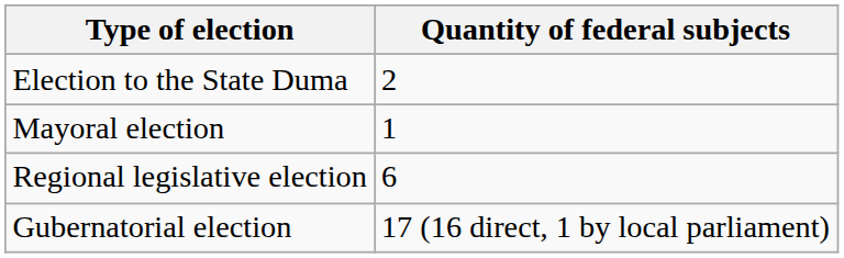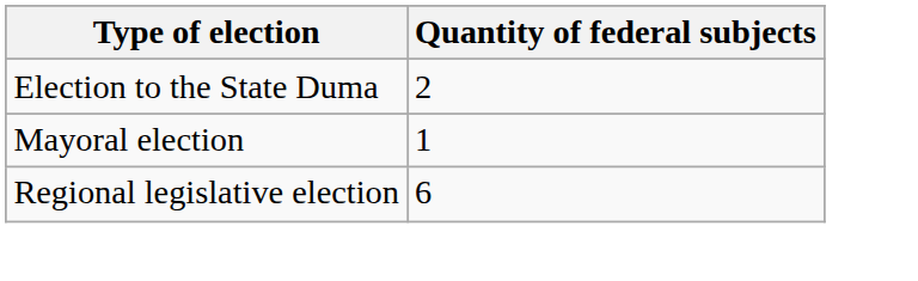 <table class="wikitable sortable">
 <tr>
 <th>Type of election</th>
 <th>Quantity of federal subjects</th>
 </tr>
 <tr>
 <td>Election to the State Duma</td>
 <td>2</td>
 </tr>
 <tr>
 <td>Mayoral election</td>
 <td>1</td>
 </tr>
 <tr>
 <td>Regional legislative election</td>
 <td>6</td>
 </tr>
-<tr>
-<td>Gubernatorial election</td>
-<td>17 (16 direct, 1 by local parliament)</td>
-</tr>
 </table>
